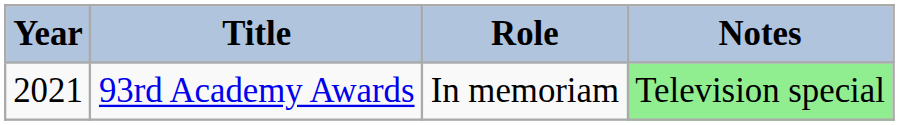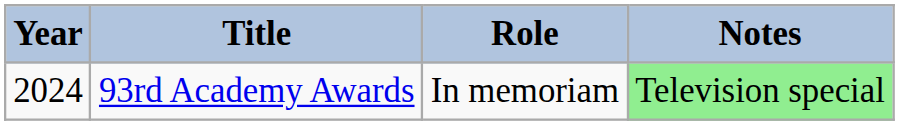 <table class="wikitable" style="font-size:95%;">
 <tr>
 <th style="background:#B0C4DE;">Year</th>
 <th style="background:#B0C4DE;">Title</th>
 <th style="background:#B0C4DE;">Role</th>
 <th style="background:#B0C4DE;">Notes</th>
 </tr>
 <tr>
-<td>2021</td>
+<td>2024</td>
 <td><a href='#'>93rd Academy Awards</a></td>
 <td>In memoriam</td>
 <td style="background: lightgreen;">Television special</td>
 </tr>
 </table>
